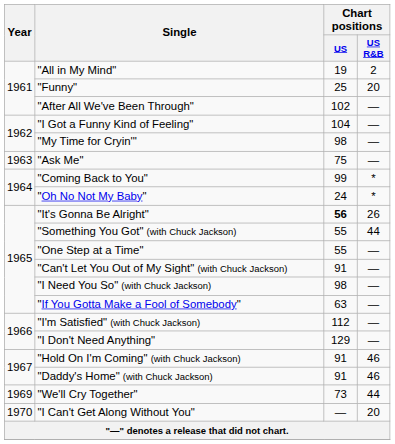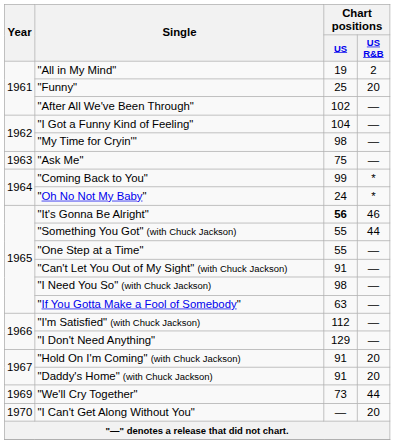 <table class="wikitable" style="text-align:center;">
 <tr>
 <th rowspan="2">Year</th>
 <th width="400" rowspan="2">Single</th>
 <th colspan="2">Chart positions</th>
 </tr>
 <tr style="font-size:smaller;">
 <th width="40"><a href='#'>US</a></th>
 <th width="40"><a href='#'>US<br>R&B</a></th>
 </tr>
 <tr>
 <td rowspan="3">1961</td>
 <td align="left">"All in My Mind"</td>
 <td>19</td>
 <td>2</td>
 </tr>
 <tr>
 <td align="left">"Funny"</td>
 <td>25</td>
 <td>20</td>
 </tr>
 <tr>
 <td align="left">"After All We've Been Through"</td>
 <td>102</td>
 <td align="center">—</td>
 </tr>
 <tr>
 <td rowspan="2">1962</td>
 <td align="left">"I Got a Funny Kind of Feeling"</td>
 <td>104</td>
 <td align="center">—</td>
 </tr>
 <tr>
 <td align="left">"My Time for Cryin'"</td>
 <td>98</td>
 <td align="center">—</td>
 </tr>
 <tr>
 <td>1963</td>
 <td align="left">"Ask Me"</td>
 <td>75</td>
 <td align="center">—</td>
 </tr>
 <tr>
 <td rowspan="2">1964</td>
 <td align="left">"Coming Back to You"</td>
 <td>99</td>
 <td>*</td>
 </tr>
 <tr>
 <td align="left">"<a href='#'>Oh No Not My Baby</a>"</td>
 <td>24</td>
 <td>*</td>
 </tr>
 <tr>
 <td rowspan="6">1965</td>
 <td align="left">"It's Gonna Be Alright"</td>
 <td><strong>56</strong></td>
-<td>26</td>
+<td>46</td>
 </tr>
 <tr>
 <td align="left">"Something You Got" <small>(with Chuck Jackson)</small></td>
 <td>55</td>
 <td>44</td>
 </tr>
 <tr>
 <td align="left">"One Step at a Time"</td>
 <td>55</td>
 <td align="center">—</td>
 </tr>
 <tr>
 <td align="left">"Can't Let You Out of My Sight" <small>(with Chuck Jackson)</small></td>
 <td>91</td>
 <td align="center">—</td>
 </tr>
 <tr>
 <td align="left">"I Need You So" <small>(with Chuck Jackson)</small></td>
 <td>98</td>
 <td align="center">—</td>
 </tr>
 <tr>
 <td align="left">"<a href='#'>If You Gotta Make a Fool of Somebody</a>"</td>
 <td>63</td>
 <td align="center">—</td>
 </tr>
 <tr>
 <td rowspan="2">1966</td>
 <td align="left">"I'm Satisfied" <small>(with Chuck Jackson)</small></td>
 <td>112</td>
 <td align="center">—</td>
 </tr>
 <tr>
 <td align="left">"I Don't Need Anything"</td>
 <td>129</td>
 <td align="center">—</td>
 </tr>
 <tr>
 <td rowspan="2">1967</td>
 <td align="left">"Hold On I'm Coming" <small>(with Chuck Jackson)</small></td>
 <td>91</td>
-<td>46</td>
+<td>20</td>
 </tr>
 <tr>
 <td align="left">"Daddy's Home" <small>(with Chuck Jackson)</small></td>
 <td>91</td>
-<td>46</td>
+<td>20</td>
 </tr>
 <tr>
 <td>1969</td>
 <td align="left">"We'll Cry Together"</td>
 <td>73</td>
 <td>44</td>
 </tr>
 <tr>
 <td>1970</td>
 <td align="left">"I Can't Get Along Without You"</td>
 <td align="center">—</td>
 <td>20</td>
 </tr>
 <tr>
 <th colspan="20"><small>"—" denotes a release that did not chart.</small></th>
 </tr>
 <tr>
 </tr>
 </table>
